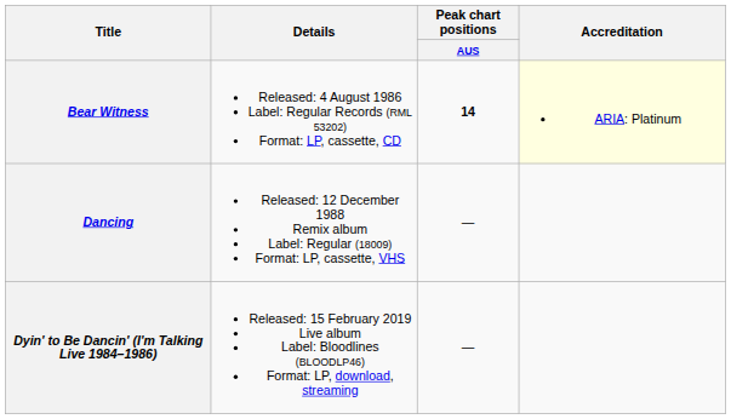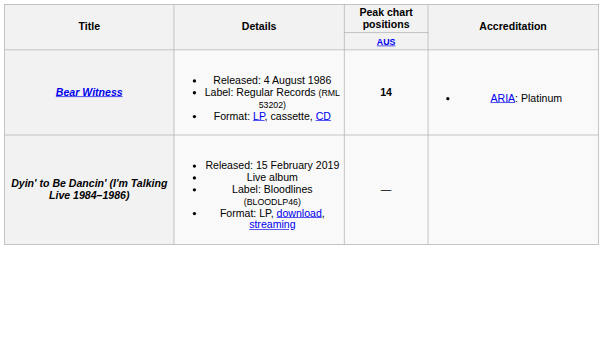 <table class="wikitable plainrowheaders" style="text-align:center;" border="1">
 <tr>
 <th rowspan="2" width="250px">Title</th>
 <th rowspan="2" width="250px">Details</th>
 <th colspan="1" width="120px">Peak chart positions</th>
 <th rowspan="2" width="250px">Accreditation</th>
 </tr>
 <tr>
 <th width="30px"><small><a href='#'>AUS</a><br></small></th>
 </tr>
 <tr>
 <th scope="row"><em><a href='#'>Bear Witness</a></em></th>
 <td><br><ul><li>Released: 4 August 1986</li><li>Label: Regular Records <small>(RML 53202)</small></li><li>Format: <a href='#'>LP</a>, cassette, <a href='#'>CD</a></li></ul></td>
 <td style="text-align:center;"><strong>14</strong></td>
-<td style="background: lightyellow;"><br><ul><li><a href='#'>ARIA</a>: Platinum</li></ul></td>
-</tr>
-<tr>
-<th scope="row"><em><a href='#'>Dancing</a></em></th>
-<td><br><ul><li>Released: 12 December 1988</li><li>Remix album</li><li>Label: Regular <small>(18009)</small></li><li>Format: LP, cassette, <a href='#'>VHS</a></li></ul></td>
-<td style="text-align:center;">—</td>
-<td></td>
+<td><br><ul><li><a href='#'>ARIA</a>: Platinum</li></ul></td>
 </tr>
 <tr>
 <th scope="row"><em>Dyin' to Be Dancin' (I'm Talking Live 1984–1986)</em></th>
 <td><br><ul><li>Released: 15 February 2019</li><li>Live album</li><li>Label: Bloodlines <small>(BLOODLP46)</small></li><li>Format: LP, <a href='#'>download</a>, <a href='#'>streaming</a></li></ul></td>
 <td style="text-align:center;">—</td>
 <td></td>
 </tr>
 </table>
